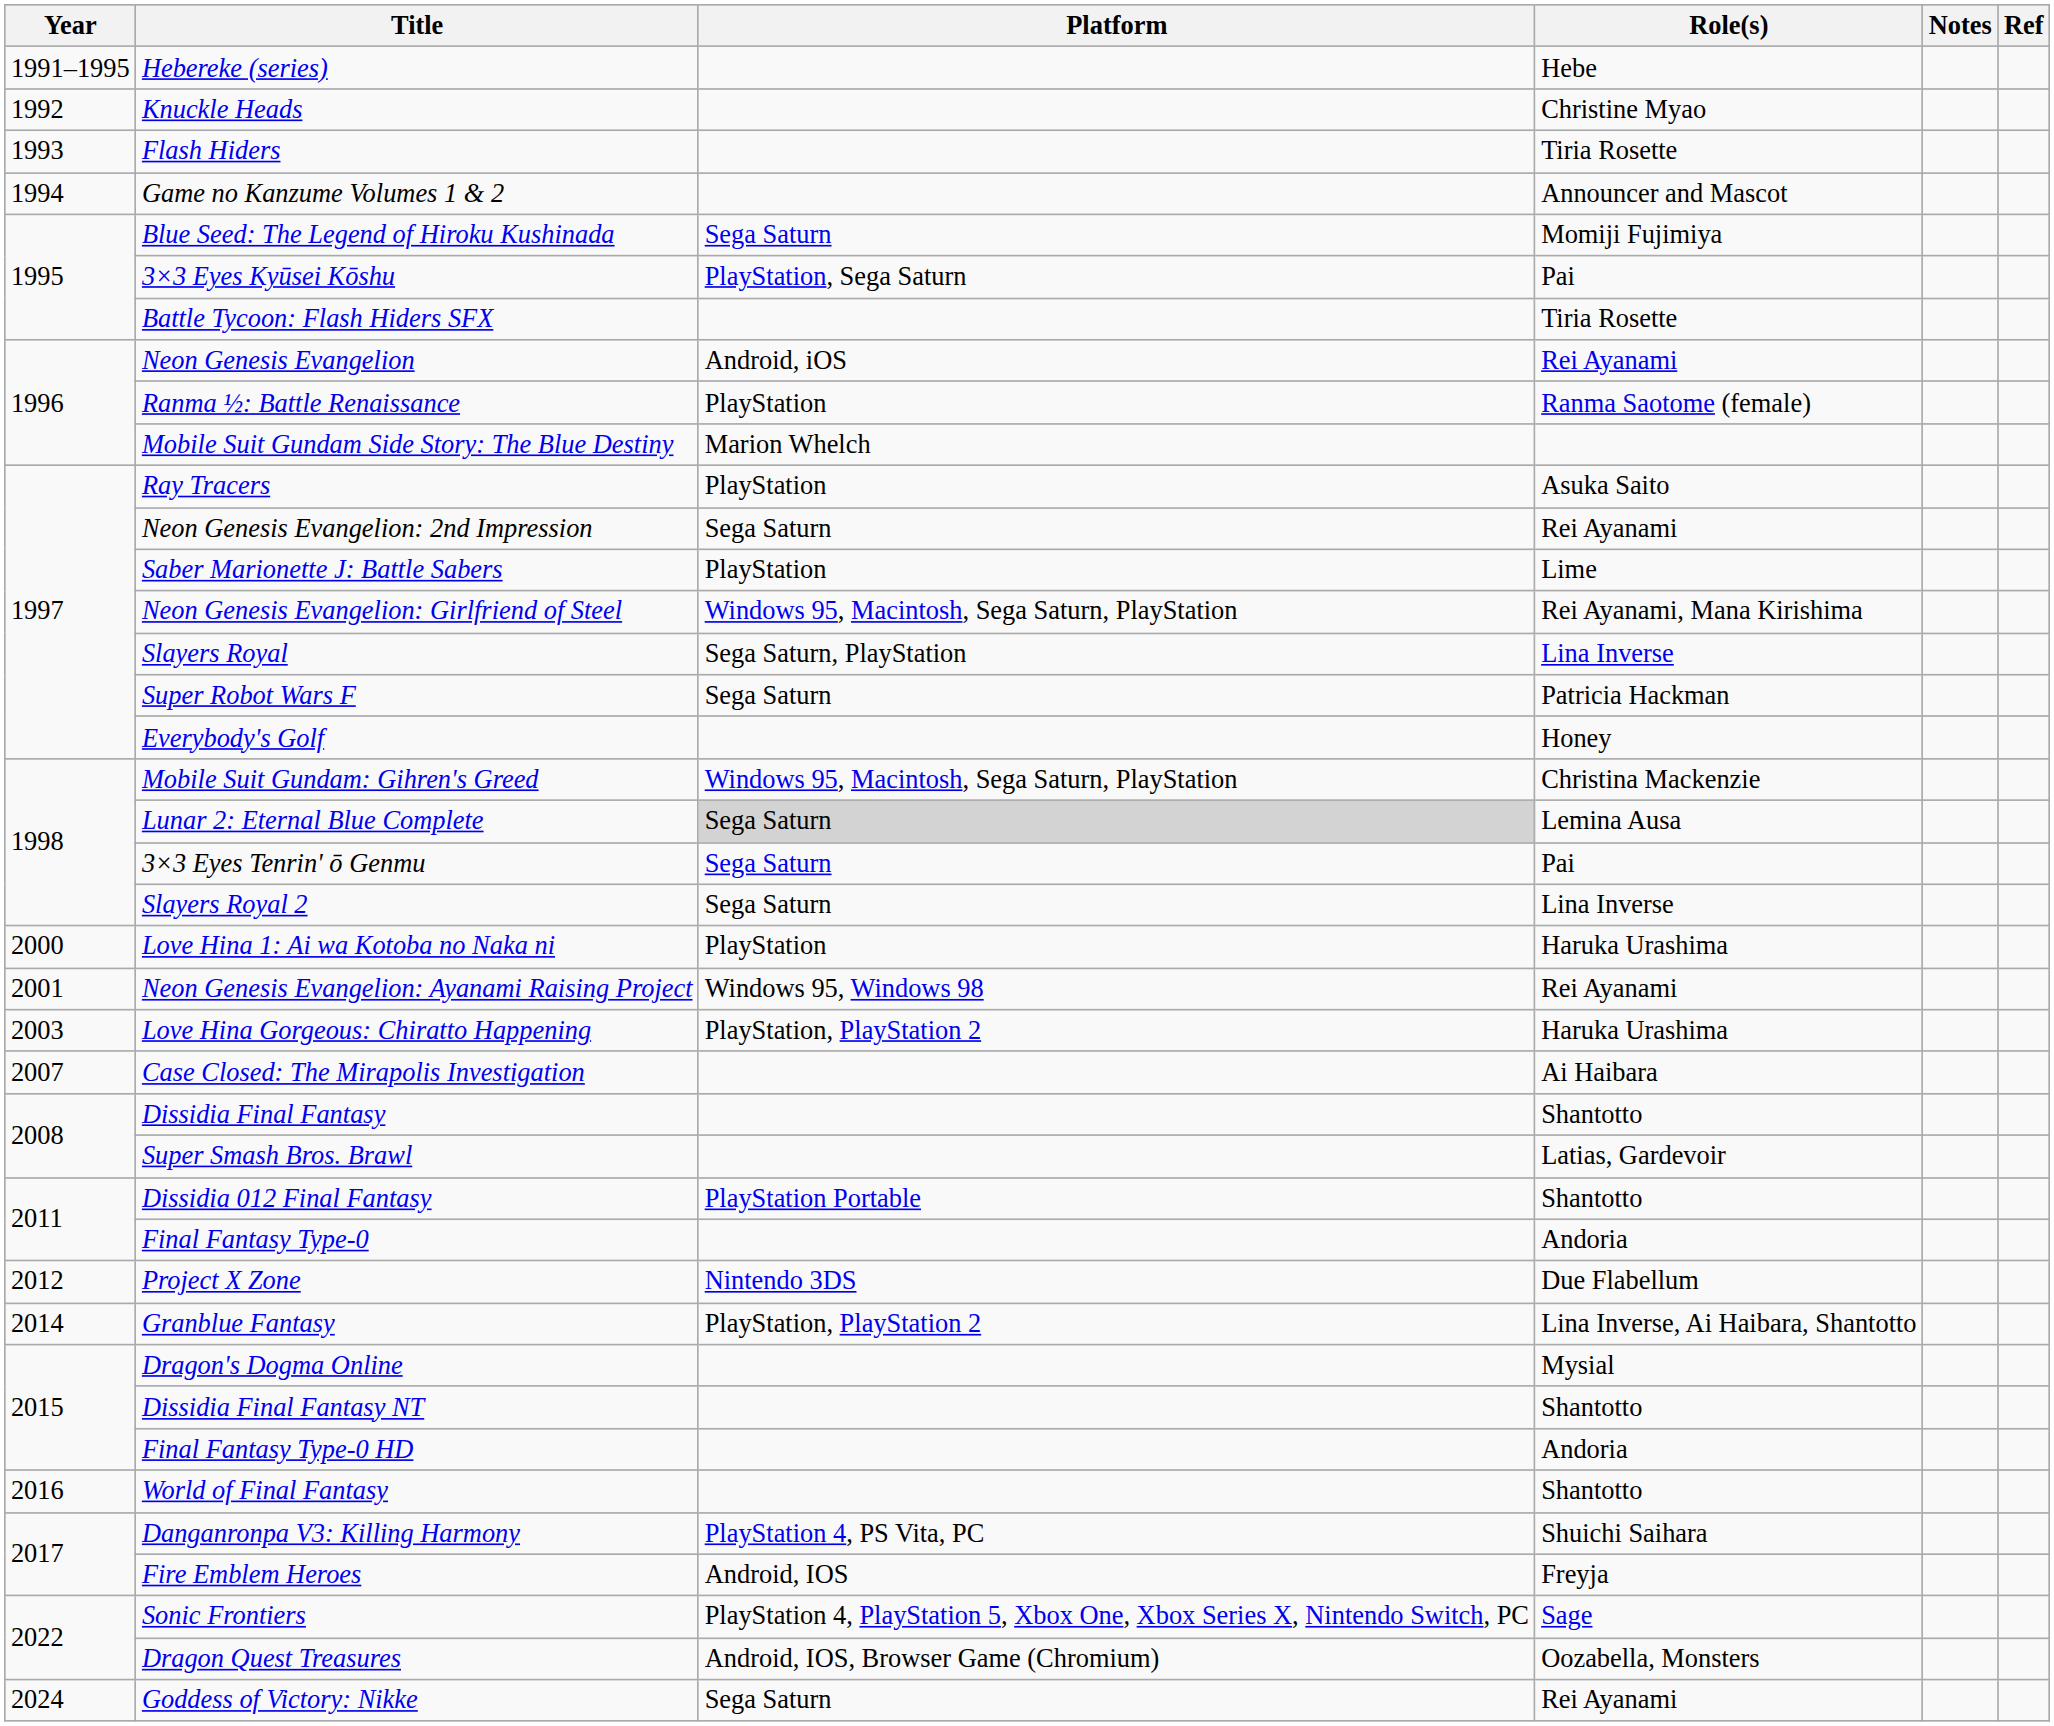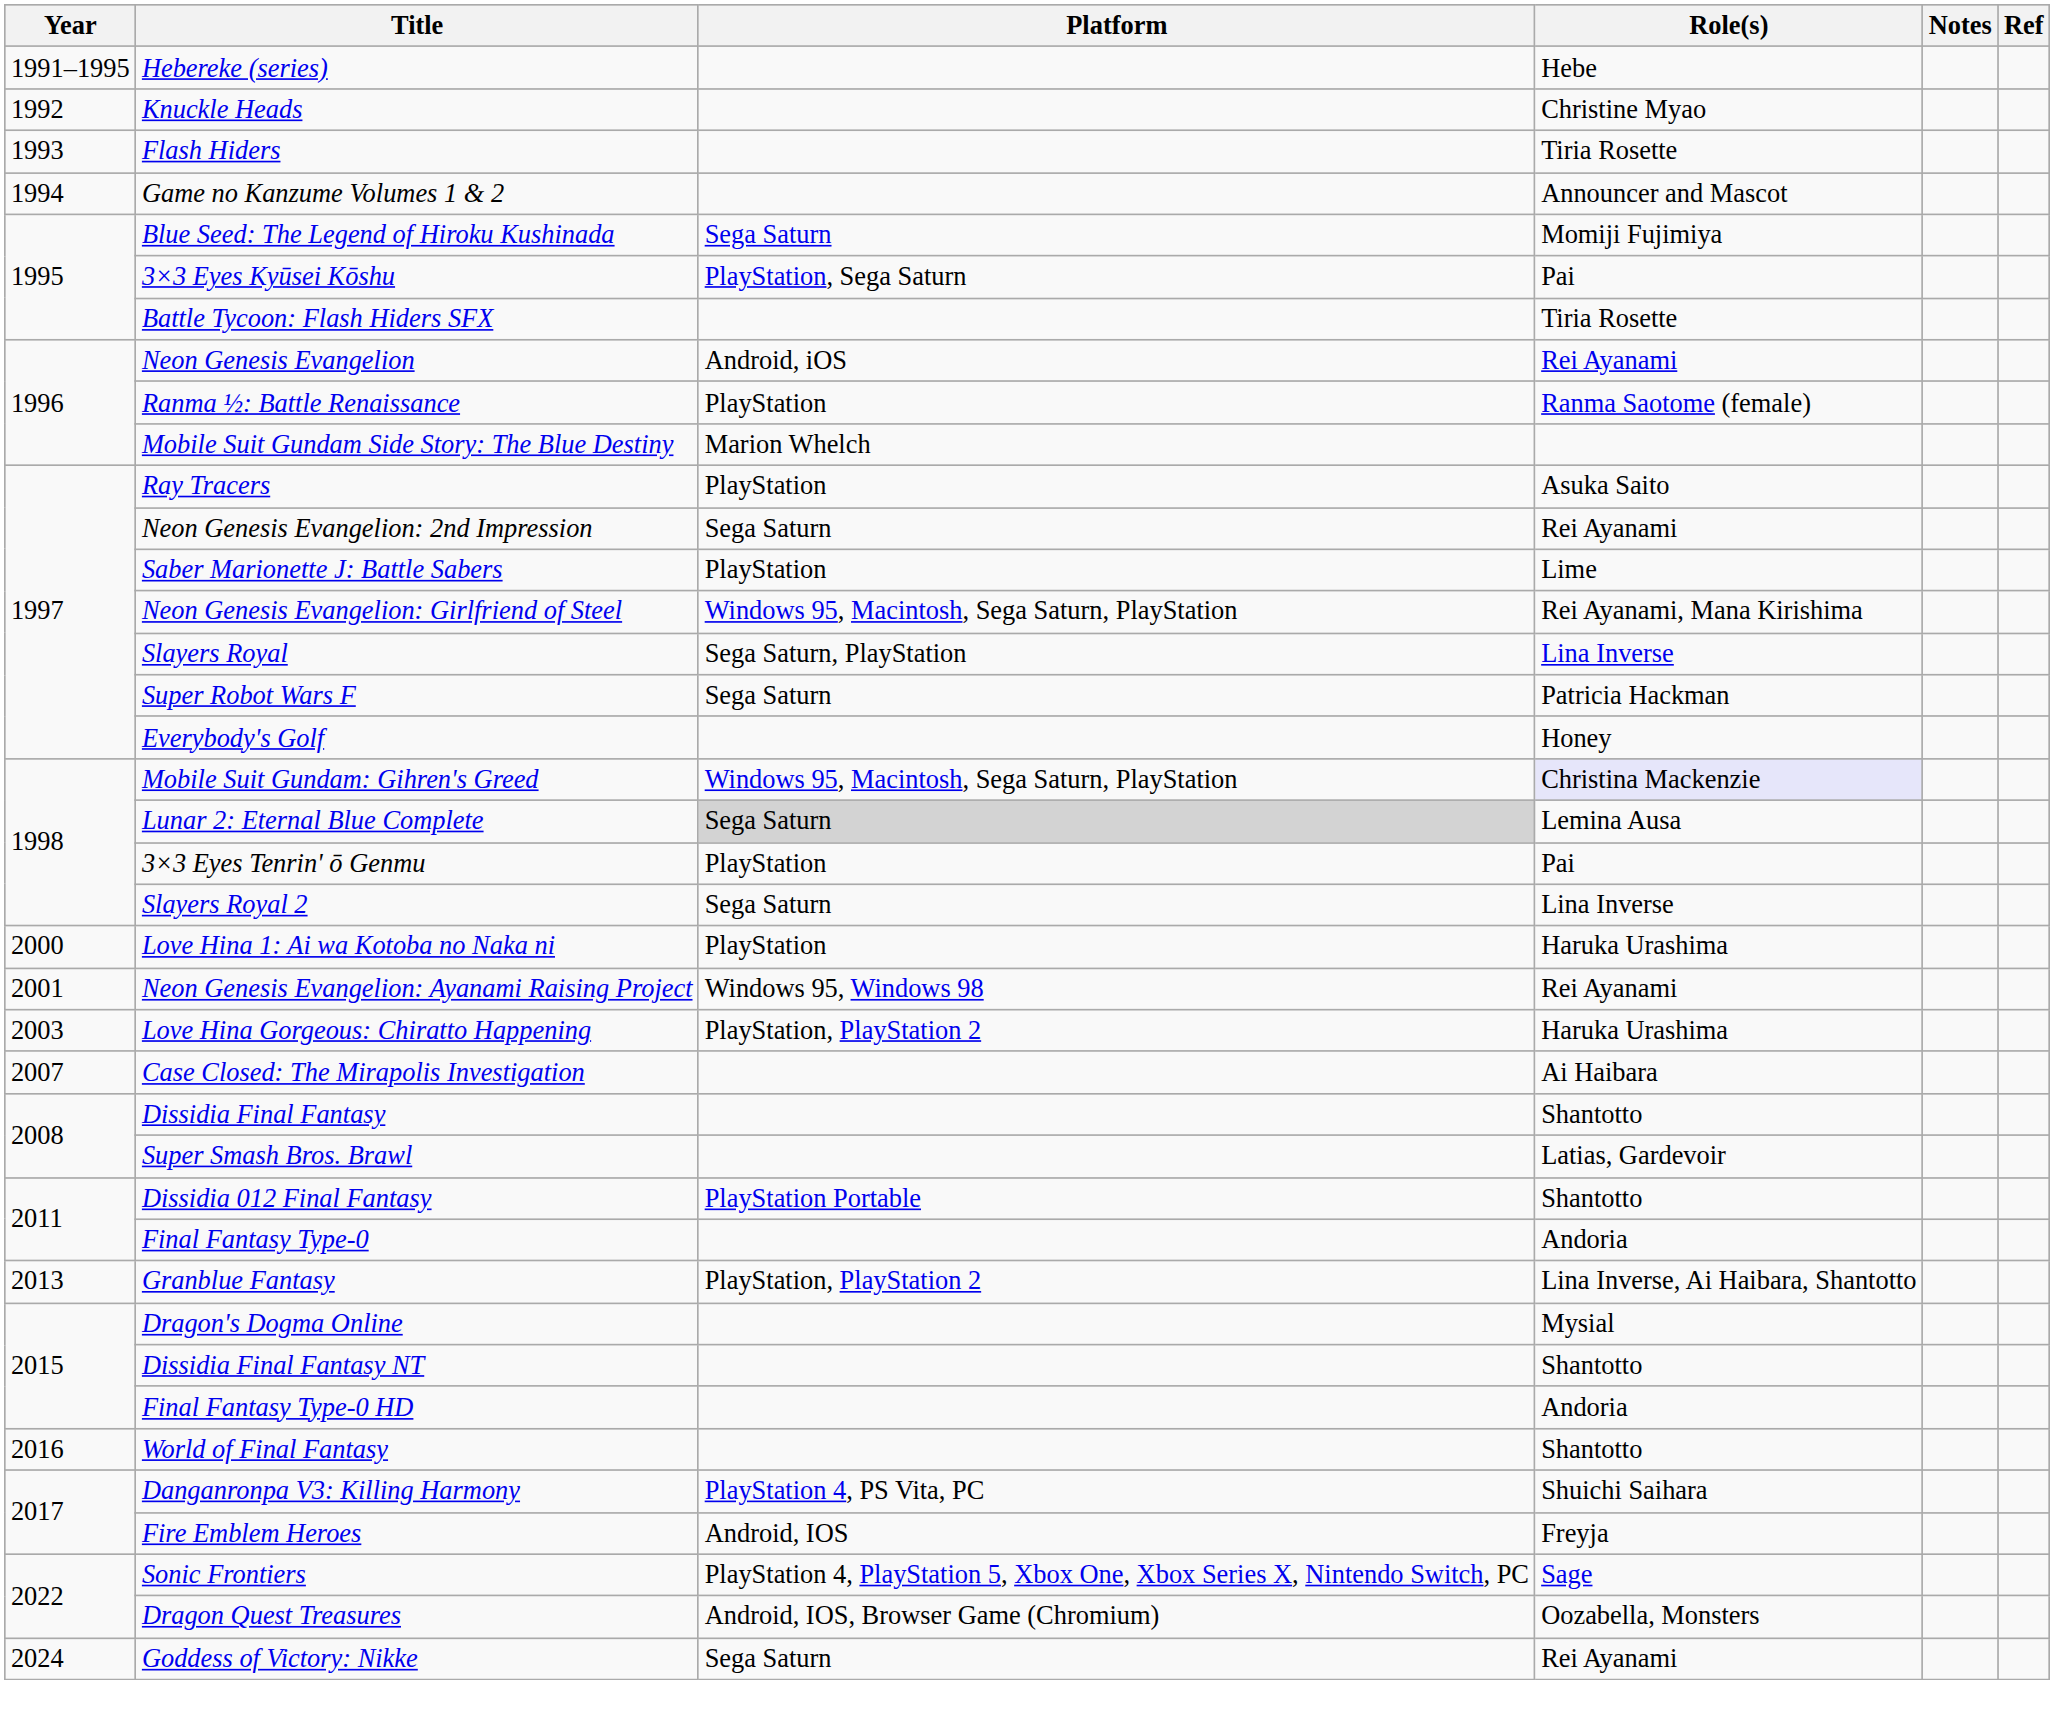 <table class="wikitable">
 <tr>
 <th>Year</th>
 <th>Title</th>
 <th>Platform</th>
 <th>Role(s)</th>
 <th>Notes</th>
 <th>Ref</th>
 </tr>
 <tr>
 <td>1991–1995</td>
 <td><em><a href='#'>Hebereke (series)</a></em></td>
 <td></td>
 <td>Hebe</td>
 <td></td>
 <td></td>
 </tr>
 <tr>
 <td>1992</td>
 <td><em><a href='#'>Knuckle Heads</a></em></td>
 <td></td>
 <td>Christine Myao</td>
 <td></td>
 <td></td>
 </tr>
 <tr>
 <td>1993</td>
 <td><em><a href='#'>Flash Hiders</a></em></td>
 <td></td>
 <td>Tiria Rosette</td>
 <td></td>
 <td></td>
 </tr>
 <tr>
 <td>1994</td>
 <td><em>Game no Kanzume Volumes 1 & 2</em></td>
 <td></td>
 <td>Announcer and Mascot</td>
 <td></td>
 <td></td>
 </tr>
 <tr>
 <td rowspan="3">1995</td>
 <td><em><a href='#'>Blue Seed: The Legend of Hiroku Kushinada</a></em></td>
 <td><a href='#'>Sega Saturn</a></td>
 <td>Momiji Fujimiya</td>
 <td></td>
 <td></td>
 </tr>
 <tr>
 <td><em><a href='#'>3×3 Eyes Kyūsei Kōshu</a></em></td>
 <td><a href='#'>PlayStation</a>, Sega Saturn</td>
 <td>Pai</td>
 <td></td>
 <td></td>
 </tr>
 <tr>
 <td><em><a href='#'>Battle Tycoon: Flash Hiders SFX</a></em></td>
 <td></td>
 <td>Tiria Rosette</td>
 <td></td>
 <td></td>
 </tr>
 <tr>
 <td rowspan="3">1996</td>
 <td><em><a href='#'>Neon Genesis Evangelion</a></em></td>
 <td>Android, iOS</td>
 <td><a href='#'>Rei Ayanami</a></td>
 <td></td>
 <td></td>
 </tr>
 <tr>
 <td><em><a href='#'>Ranma ½: Battle Renaissance</a></em></td>
 <td>PlayStation</td>
 <td><a href='#'>Ranma Saotome</a> (female)</td>
 <td></td>
 <td></td>
 </tr>
 <tr>
 <td><em><a href='#'>Mobile Suit Gundam Side Story: The Blue Destiny</a></em></td>
 <td>Marion Whelch</td>
 <td></td>
 <td></td>
 </tr>
 <tr>
 <td rowspan="7">1997</td>
 <td><em><a href='#'>Ray Tracers</a></em></td>
 <td>PlayStation</td>
 <td>Asuka Saito</td>
 <td></td>
 <td></td>
 </tr>
 <tr>
 <td><em>Neon Genesis Evangelion: 2nd Impression</em></td>
 <td>Sega Saturn</td>
 <td>Rei Ayanami</td>
 <td></td>
 <td></td>
 </tr>
 <tr>
 <td><em><a href='#'>Saber Marionette J: Battle Sabers</a></em></td>
 <td>PlayStation</td>
 <td>Lime</td>
 <td></td>
 <td></td>
 </tr>
 <tr>
 <td><em><a href='#'>Neon Genesis Evangelion: Girlfriend of Steel</a></em></td>
 <td><a href='#'>Windows 95</a>, <a href='#'>Macintosh</a>, Sega Saturn, PlayStation</td>
 <td>Rei Ayanami, Mana Kirishima</td>
 <td></td>
 <td></td>
 </tr>
 <tr>
 <td><em><a href='#'>Slayers Royal</a></em></td>
 <td>Sega Saturn, PlayStation</td>
 <td><a href='#'>Lina Inverse</a></td>
 <td></td>
 <td></td>
 </tr>
 <tr>
 <td><em><a href='#'>Super Robot Wars F</a></em></td>
 <td>Sega Saturn</td>
 <td>Patricia Hackman</td>
 <td></td>
 <td></td>
 </tr>
 <tr>
 <td><em><a href='#'>Everybody's Golf</a></em></td>
 <td></td>
 <td>Honey</td>
 <td></td>
 <td></td>
 </tr>
 <tr>
 <td rowspan="4">1998</td>
 <td><em><a href='#'>Mobile Suit Gundam: Gihren's Greed</a></em></td>
 <td><a href='#'>Windows 95</a>, <a href='#'>Macintosh</a>, Sega Saturn, PlayStation</td>
-<td>Christina Mackenzie</td>
+<td style="background: lavender;">Christina Mackenzie</td>
 <td></td>
 <td></td>
 </tr>
 <tr>
 <td><em><a href='#'>Lunar 2: Eternal Blue Complete</a></em></td>
 <td style="background: lightgrey;">Sega Saturn</td>
 <td>Lemina Ausa</td>
 <td></td>
 <td></td>
 </tr>
 <tr>
 <td><em>3×3 Eyes Tenrin' ō Genmu</em></td>
-<td><a href='#'>Sega Saturn</a></td>
+<td>PlayStation</td>
 <td>Pai</td>
 <td></td>
 <td></td>
 </tr>
 <tr>
 <td><em><a href='#'>Slayers Royal 2</a></em></td>
 <td>Sega Saturn</td>
 <td>Lina Inverse</td>
 <td></td>
 <td></td>
 </tr>
 <tr>
 <td>2000</td>
 <td><em><a href='#'>Love Hina 1: Ai wa Kotoba no Naka ni</a></em></td>
 <td>PlayStation</td>
 <td>Haruka Urashima</td>
 <td></td>
 <td></td>
 </tr>
 <tr>
 <td>2001</td>
 <td><em><a href='#'>Neon Genesis Evangelion: Ayanami Raising Project</a></em></td>
 <td>Windows 95, <a href='#'>Windows 98</a></td>
 <td>Rei Ayanami</td>
 <td></td>
 <td></td>
 </tr>
 <tr>
 <td>2003</td>
 <td><em><a href='#'>Love Hina Gorgeous: Chiratto Happening</a></em></td>
 <td>PlayStation, <a href='#'>PlayStation 2</a></td>
 <td>Haruka Urashima</td>
 <td></td>
 <td></td>
 </tr>
 <tr>
 <td>2007</td>
 <td><em><a href='#'>Case Closed: The Mirapolis Investigation</a></em></td>
 <td></td>
 <td>Ai Haibara</td>
 <td></td>
 <td></td>
 </tr>
 <tr>
 <td rowspan="2">2008</td>
 <td><em><a href='#'>Dissidia Final Fantasy</a></em></td>
 <td></td>
 <td>Shantotto</td>
 <td></td>
 <td></td>
 </tr>
 <tr>
 <td><em><a href='#'>Super Smash Bros. Brawl</a></em></td>
 <td></td>
 <td>Latias, Gardevoir</td>
 <td></td>
 <td></td>
 </tr>
 <tr>
 <td rowspan="2">2011</td>
 <td><em><a href='#'>Dissidia 012 Final Fantasy</a></em></td>
 <td><a href='#'>PlayStation Portable</a></td>
 <td>Shantotto</td>
 <td></td>
 <td></td>
 </tr>
 <tr>
 <td><em><a href='#'>Final Fantasy Type-0</a></em></td>
 <td></td>
 <td>Andoria</td>
 <td></td>
 <td></td>
 </tr>
 <tr>
-<td>2012</td>
-<td><em><a href='#'>Project X Zone</a></em></td>
-<td><a href='#'>Nintendo 3DS</a></td>
-<td>Due Flabellum</td>
-<td></td>
-<td></td>
-</tr>
-<tr>
-<td>2014</td>
+<td>2013</td>
 <td><em><a href='#'>Granblue Fantasy</a></em></td>
 <td>PlayStation, <a href='#'>PlayStation 2</a></td>
 <td>Lina Inverse, Ai Haibara, Shantotto</td>
 <td></td>
 <td></td>
 </tr>
 <tr>
 <td rowspan="3">2015</td>
 <td><em><a href='#'>Dragon's Dogma Online</a></em></td>
 <td></td>
 <td>Mysial</td>
 <td></td>
 <td></td>
 </tr>
 <tr>
 <td><em><a href='#'>Dissidia Final Fantasy NT</a></em></td>
 <td></td>
 <td>Shantotto</td>
 <td></td>
 <td></td>
 </tr>
 <tr>
 <td><em><a href='#'>Final Fantasy Type-0 HD</a></em></td>
 <td></td>
 <td>Andoria</td>
 <td></td>
 <td></td>
 </tr>
 <tr>
 <td>2016</td>
 <td><em><a href='#'>World of Final Fantasy</a></em></td>
 <td></td>
 <td>Shantotto</td>
 <td></td>
 <td></td>
 </tr>
 <tr>
 <td rowspan="2">2017</td>
 <td><em><a href='#'>Danganronpa V3: Killing Harmony</a></em></td>
 <td><a href='#'>PlayStation 4</a>, PS Vita, PC</td>
 <td>Shuichi Saihara</td>
 <td></td>
 <td></td>
 </tr>
 <tr>
 <td><em><a href='#'>Fire Emblem Heroes</a></em></td>
 <td>Android, IOS</td>
 <td>Freyja</td>
 <td></td>
 <td></td>
 </tr>
 <tr>
 <td rowspan="2">2022</td>
 <td><em><a href='#'>Sonic Frontiers</a></em></td>
 <td>PlayStation 4, <a href='#'>PlayStation 5</a>, <a href='#'>Xbox One</a>, <a href='#'>Xbox Series X</a>, <a href='#'>Nintendo Switch</a>, PC</td>
 <td><a href='#'>Sage</a></td>
 <td></td>
 <td></td>
 </tr>
 <tr>
 <td><em><a href='#'>Dragon Quest Treasures</a></em></td>
 <td>Android, IOS, Browser Game (Chromium)</td>
 <td>Oozabella, Monsters</td>
 <td></td>
 <td></td>
 </tr>
 <tr>
 <td rowspan="1">2024</td>
 <td><em><a href='#'>Goddess of Victory: Nikke</a></em></td>
 <td>Sega Saturn</td>
 <td>Rei Ayanami</td>
 <td></td>
 <td></td>
 </tr>
 </table>
